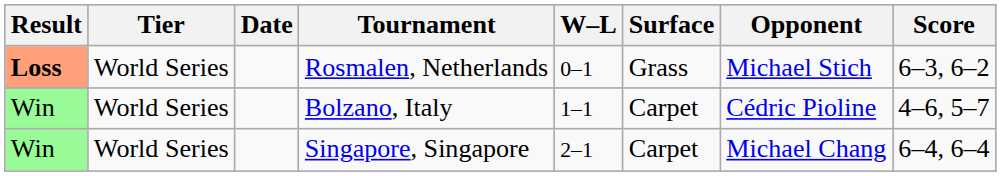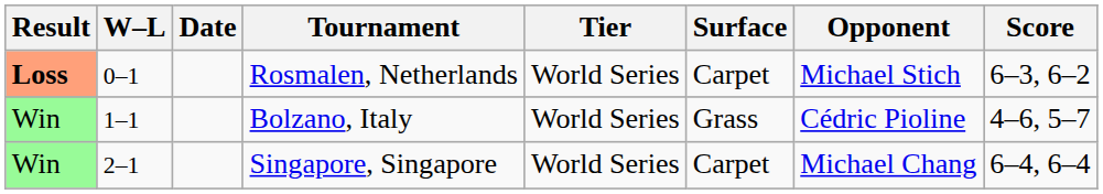 <table class="sortable wikitable">
 <tr>
 <th>Result</th>
-<th>Tier</th>
+<th class="unsortable">W–L</th>
 <th>Date</th>
 <th>Tournament</th>
-<th class="unsortable">W–L</th>
+<th>Tier</th>
 <th>Surface</th>
 <th>Opponent</th>
 <th class="unsortable">Score</th>
 </tr>
 <tr>
 <td style="background:#ffa07a;"><strong>Loss</strong></td>
-<td>World Series</td>
+<td><small>0–1</small></td>
 <td><a href='#'></a></td>
 <td><a href='#'>Rosmalen</a>, Netherlands</td>
-<td><small>0–1</small></td>
-<td>Grass</td>
+<td>World Series</td>
+<td>Carpet</td>
 <td> <a href='#'>Michael Stich</a></td>
 <td>6–3, 6–2</td>
 </tr>
 <tr>
 <td style="background:#98fb98;">Win</td>
-<td>World Series</td>
+<td><small>1–1</small></td>
 <td><a href='#'></a></td>
 <td><a href='#'>Bolzano</a>, Italy</td>
-<td><small>1–1</small></td>
-<td>Carpet</td>
+<td>World Series</td>
+<td>Grass</td>
 <td> <a href='#'>Cédric Pioline</a></td>
 <td>4–6, 5–7</td>
 </tr>
 <tr>
 <td style="background:#98fb98;">Win</td>
-<td>World Series</td>
+<td><small>2–1</small></td>
 <td><a href='#'></a></td>
 <td><a href='#'>Singapore</a>, Singapore</td>
-<td><small>2–1</small></td>
+<td>World Series</td>
 <td>Carpet</td>
 <td> <a href='#'>Michael Chang</a></td>
 <td>6–4, 6–4</td>
 </tr>
 </table>
